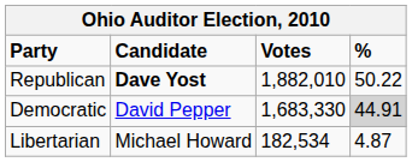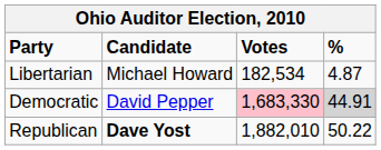 <table class="wikitable">
 <tr>
 <th colspan="4">Ohio Auditor Election, 2010</th>
 </tr>
 <tr>
 <td><strong>Party</strong></td>
 <td><strong>Candidate</strong></td>
 <td><strong>Votes</strong></td>
 <td><strong>%</strong></td>
 </tr>
 <tr>
+<td>Libertarian</td>
+<td>Michael Howard</td>
+<td>182,534</td>
+<td>4.87</td>
+</tr>
+<tr>
+<td>Democratic</td>
+<td><a href='#'>David Pepper</a></td>
+<td style="background: pink;">1,683,330</td>
+<td style="background: lightgrey;">44.91</td>
+</tr>
+<tr>
 <td>Republican</td>
 <td><strong>Dave Yost</strong></td>
 <td>1,882,010</td>
 <td>50.22</td>
 </tr>
-<tr>
-<td>Democratic</td>
-<td><a href='#'>David Pepper</a></td>
-<td>1,683,330</td>
-<td style="background: lightgrey;">44.91</td>
-</tr>
-<tr>
-<td>Libertarian</td>
-<td>Michael Howard</td>
-<td>182,534</td>
-<td>4.87</td>
-</tr>
 </table>
